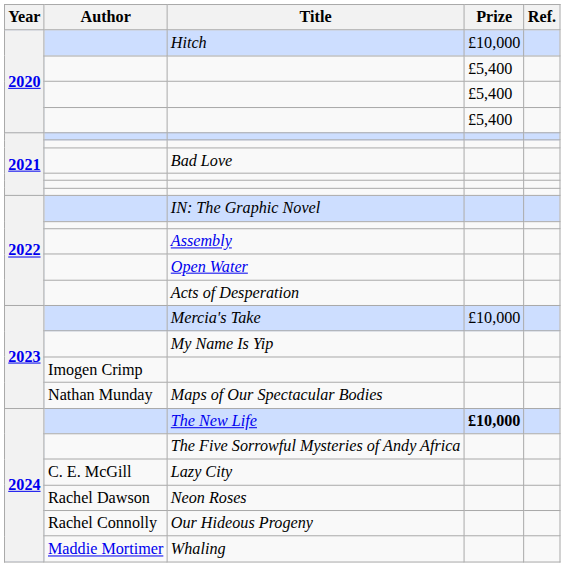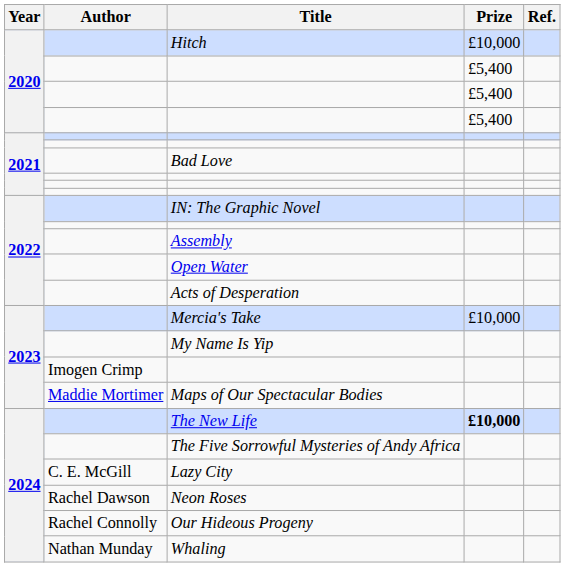 <table class="wikitable sortable mw-collapsible">
 <tr>
 <th>Year</th>
 <th>Author</th>
 <th>Title</th>
 <th>Prize</th>
 <th>Ref.</th>
 </tr>
 <tr style="background:#cddeff">
 <th rowspan="4"><a href='#'>2020</a></th>
 <td></td>
 <td><em>Hitch</em></td>
 <td>£10,000</td>
 <td></td>
 </tr>
 <tr>
 <td></td>
 <td><em></em></td>
 <td>£5,400</td>
 <td></td>
 </tr>
 <tr>
 <td></td>
 <td><em></em></td>
 <td>£5,400</td>
 <td></td>
 </tr>
 <tr>
 <td></td>
 <td><em></em></td>
 <td>£5,400</td>
 <td></td>
 </tr>
 <tr style="background:#cddeff">
 <th rowspan="6"><a href='#'>2021</a></th>
 <td></td>
 <td><em></em></td>
 <td></td>
 <td></td>
 </tr>
 <tr>
 <td></td>
 <td><em></em></td>
 <td></td>
 <td></td>
 </tr>
 <tr>
 <td></td>
 <td><em>Bad Love</em></td>
 <td></td>
 <td></td>
 </tr>
 <tr>
 <td></td>
 <td><em></em></td>
 <td></td>
 <td></td>
 </tr>
 <tr>
 <td></td>
 <td><em></em></td>
 <td></td>
 <td></td>
 </tr>
 <tr>
 <td></td>
 <td><em></em></td>
 <td></td>
 <td></td>
 </tr>
 <tr style="background:#cddeff">
 <th rowspan="5"><a href='#'>2022</a></th>
 <td></td>
 <td><em>IN: The Graphic Novel</em></td>
 <td></td>
 <td></td>
 </tr>
 <tr>
 <td></td>
 <td><em></em></td>
 <td></td>
 <td></td>
 </tr>
 <tr>
 <td></td>
 <td><em><a href='#'>Assembly</a></em></td>
 <td></td>
 <td></td>
 </tr>
 <tr>
 <td></td>
 <td><em><a href='#'>Open Water</a></em></td>
 <td></td>
 <td></td>
 </tr>
 <tr>
 <td></td>
 <td><em>Acts of Desperation</em></td>
 <td></td>
 <td></td>
 </tr>
 <tr style="background:#cddeff">
 <th rowspan="4"><a href='#'>2023</a></th>
 <td></td>
 <td><em>Mercia's Take</em></td>
 <td>£10,000</td>
 <td></td>
 </tr>
 <tr>
 <td></td>
 <td><em>My Name Is Yip</em></td>
 <td></td>
 <td></td>
 </tr>
 <tr>
 <td>Imogen Crimp</td>
 <td></td>
 <td></td>
 <td></td>
 </tr>
 <tr>
-<td>Nathan Munday</td>
+<td><a href='#'>Maddie Mortimer</a></td>
 <td><em>Maps of Our Spectacular Bodies</em></td>
 <td></td>
 <td></td>
 </tr>
 <tr style="background:#cddeff">
 <th rowspan="6"><a href='#'>2024</a></th>
 <td></td>
 <td><em><a href='#'>The New Life</a></em></td>
 <td><strong>£10,000</strong></td>
 <td></td>
 </tr>
 <tr>
 <td></td>
 <td><em>The Five Sorrowful Mysteries of Andy Africa</em></td>
 <td></td>
 <td></td>
 </tr>
 <tr>
 <td>C. E. McGill</td>
 <td><em>Lazy City</em></td>
 <td></td>
 <td></td>
 </tr>
 <tr>
 <td>Rachel Dawson</td>
 <td><em>Neon Roses</em></td>
 <td></td>
 <td></td>
 </tr>
 <tr>
 <td>Rachel Connolly</td>
 <td><em>Our Hideous Progeny</em></td>
 <td></td>
 <td></td>
 </tr>
 <tr>
-<td><a href='#'>Maddie Mortimer</a></td>
+<td>Nathan Munday</td>
 <td><em>Whaling</em></td>
 <td></td>
 <td></td>
 </tr>
 </table>
